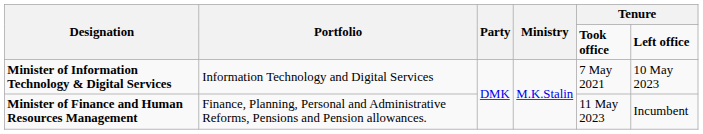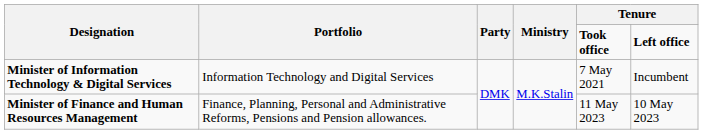 <table class="wikitable">
 <tr>
 <th rowspan="2">Designation</th>
 <th rowspan="2">Portfolio</th>
 <th rowspan="2">Party</th>
 <th rowspan="2">Ministry</th>
 <th colspan="2">Tenure</th>
 </tr>
 <tr>
 <td><strong>Took office</strong></td>
 <td><strong>Left office</strong></td>
 </tr>
 <tr>
 <td><strong>Minister of Information Technology & Digital Services</strong></td>
 <td>Information Technology and Digital Services</td>
 <td rowspan="2"><a href='#'>DMK</a></td>
 <td rowspan="2"><a href='#'>M.K.Stalin</a></td>
 <td>7 May 2021</td>
-<td>10 May 2023</td>
+<td>Incumbent</td>
 </tr>
 <tr>
 <td><strong>Minister of Finance and Human Resources Management</strong></td>
 <td>Finance, Planning, Personal and Administrative Reforms, Pensions and Pension allowances.</td>
 <td>11 May 2023</td>
-<td>Incumbent</td>
+<td>10 May 2023</td>
 </tr>
 </table>
